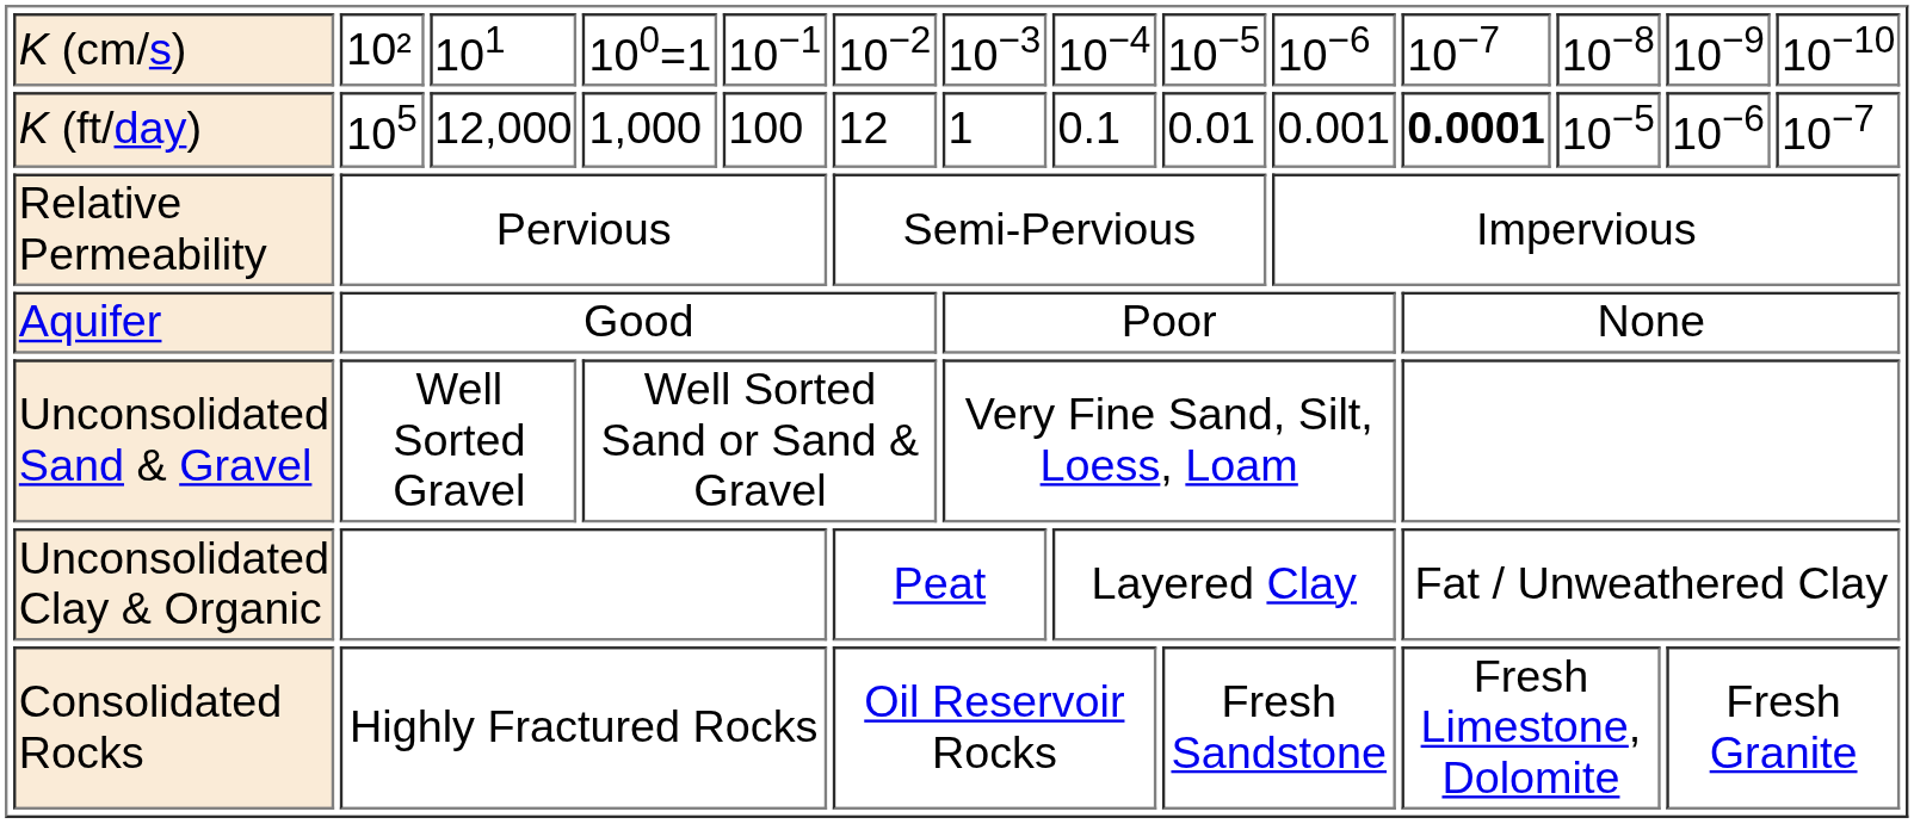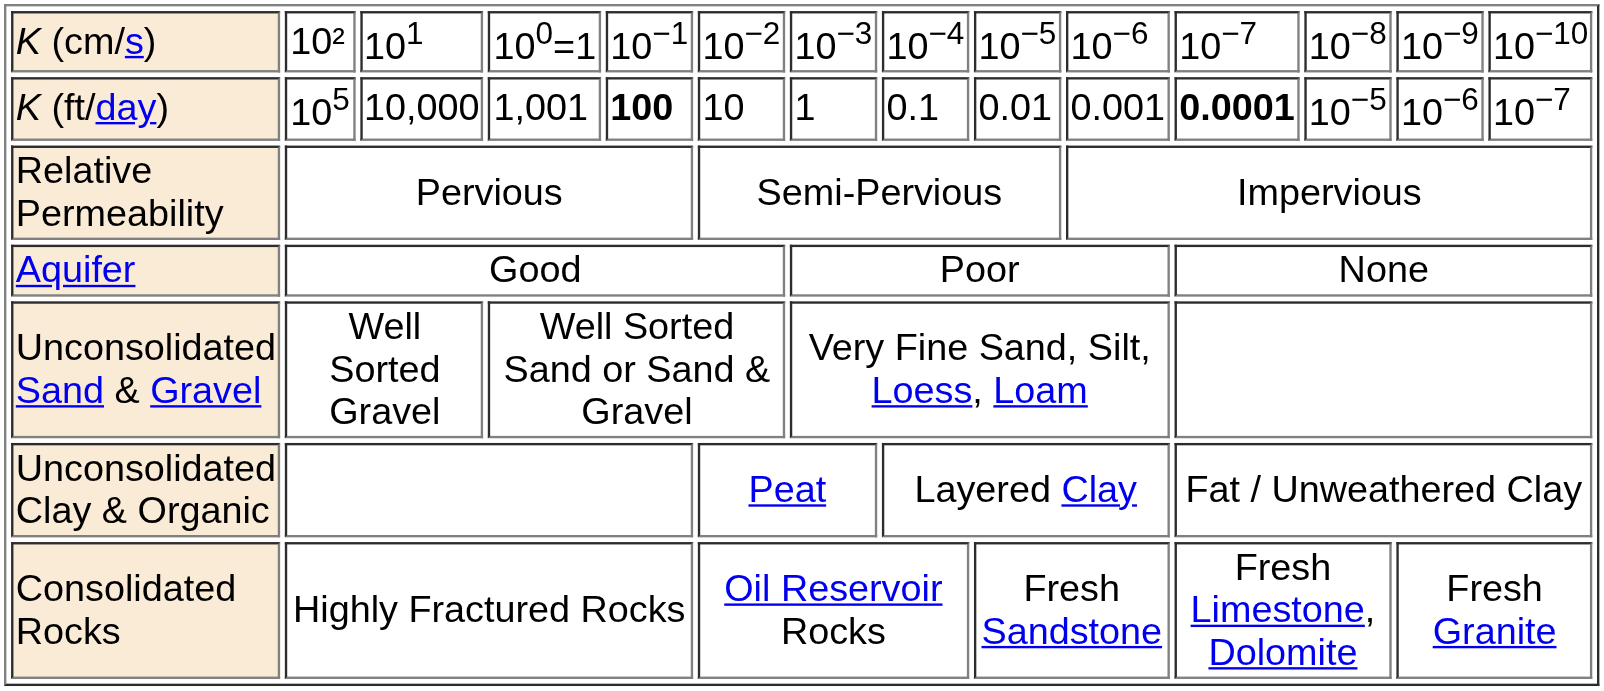 <table border="1" width="600">
 <tr>
 <td bgcolor="#FAEBD7"><em>K</em> (cm/<a href='#'>s</a>)</td>
 <td>10²</td>
 <td>10<sup>1</sup></td>
 <td>10<sup>0</sup>=1</td>
 <td>10<sup>−1</sup></td>
 <td>10<sup>−2</sup></td>
 <td>10<sup>−3</sup></td>
 <td>10<sup>−4</sup></td>
 <td>10<sup>−5</sup></td>
 <td>10<sup>−6</sup></td>
 <td>10<sup>−7</sup></td>
 <td>10<sup>−8</sup></td>
 <td>10<sup>−9</sup></td>
 <td>10<sup>−10</sup></td>
 </tr>
 <tr>
 <td bgcolor="#FAEBD7"><em>K</em> (ft/<a href='#'>day</a>)</td>
 <td>10<sup>5</sup></td>
-<td>12,000</td>
-<td>1,000</td>
-<td>100</td>
-<td>12</td>
+<td>10,000</td>
+<td>1,001</td>
+<td><strong>100</strong></td>
+<td>10</td>
 <td>1</td>
 <td>0.1</td>
 <td>0.01</td>
 <td>0.001</td>
 <td><strong>0.0001</strong></td>
 <td>10<sup>−5</sup></td>
 <td>10<sup>−6</sup></td>
 <td>10<sup>−7</sup></td>
 </tr>
 <tr>
 <td bgcolor="#FAEBD7">Relative Permeability</td>
 <td colspan="4" align="center">Pervious</td>
 <td colspan="4" align="center">Semi-Pervious</td>
 <td colspan="5" align="center">Impervious</td>
 </tr>
 <tr>
 <td bgcolor="#FAEBD7"><a href='#'>Aquifer</a></td>
 <td colspan="5" align="center">Good</td>
 <td colspan="4" align="center">Poor</td>
 <td colspan="4" align="center">None</td>
 </tr>
 <tr>
 <td bgcolor="#FAEBD7">Unconsolidated <a href='#'>Sand</a> & <a href='#'>Gravel</a></td>
 <td colspan="2" align="center">Well Sorted Gravel</td>
 <td colspan="3" align="center">Well Sorted Sand or Sand & Gravel</td>
 <td colspan="4" align="center">Very Fine Sand, Silt, <a href='#'>Loess</a>, <a href='#'>Loam</a></td>
 <td colspan="4"></td>
 </tr>
 <tr>
 <td bgcolor="#FAEBD7">Unconsolidated Clay & Organic</td>
 <td colspan="4"></td>
 <td colspan="2" align="center"><a href='#'>Peat</a></td>
 <td colspan="3" align="center">Layered <a href='#'>Clay</a></td>
 <td colspan="4" align="center">Fat / Unweathered Clay</td>
 </tr>
 <tr>
 <td bgcolor="#FAEBD7">Consolidated Rocks</td>
 <td colspan="4" align="center">Highly Fractured Rocks</td>
 <td colspan="3" align="center"><a href='#'>Oil Reservoir</a> Rocks</td>
 <td colspan="2" align="center">Fresh <a href='#'>Sandstone</a></td>
 <td colspan="2" align="center">Fresh <a href='#'>Limestone</a>, <a href='#'>Dolomite</a></td>
 <td colspan="2" align="center">Fresh <a href='#'>Granite</a></td>
 </tr>
 </table>
